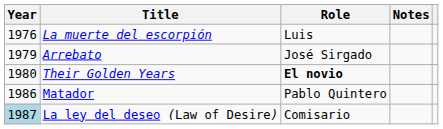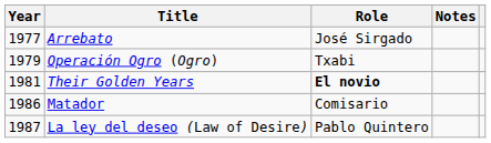 <table class="wikitable sortable">
 <tr>
 <th>Year</th>
 <th>Title</th>
 <th>Role</th>
 <th class="unsortable">Notes</th>
 <th></th>
 </tr>
 <tr>
-<td align = "center">1976</td>
-<td><em><a href='#'>La muerte del escorpión</a></em></td>
-<td>Luis</td>
-<td></td>
-<td align = "center"></td>
-</tr>
-<tr>
-<td align = "center">1979</td>
+<td align = "center">1977</td>
 <td><em><a href='#'>Arrebato</a></em></td>
 <td>José Sirgado</td>
 <td></td>
 <td align = "center"></td>
 </tr>
 <tr>
-<td align = "center">1980</td>
+<td align = "center">1979</td>
+<td><em><a href='#'>Operación Ogro</a></em> (<em>Ogro</em>)</td>
+<td>Txabi</td>
+<td></td>
+<td align = "center"></td>
+</tr>
+<tr>
+<td align = "center">1981</td>
 <td><em><a href='#'>Their Golden Years</a></em></td>
 <td><strong>El novio</strong></td>
 <td></td>
 <td align = "center"></td>
 </tr>
 <tr>
 <td align = "center">1986</td>
 <td><em><a href='#'></em>Matador<em></a></td>
+<td>Comisario</td>
+<td></td>
+<td align = "center"></td>
+</tr>
+<tr>
+<td align = "center">1987</td>
+<td></em><a href='#'>La ley del deseo</a><em> (</em>Law of Desire<em>)</td>
 <td>Pablo Quintero</td>
 <td></td>
 <td align = "center"></td>
 </tr>
-<tr>
-<td align = "center" style="background: lightblue;">1987</td>
-<td></em><a href='#'>La ley del deseo</a><em> (</em>Law of Desire<em>)</td>
-<td>Comisario</td>
-<td></td>
-<td align = "center"></td>
-</tr>
 </table>
